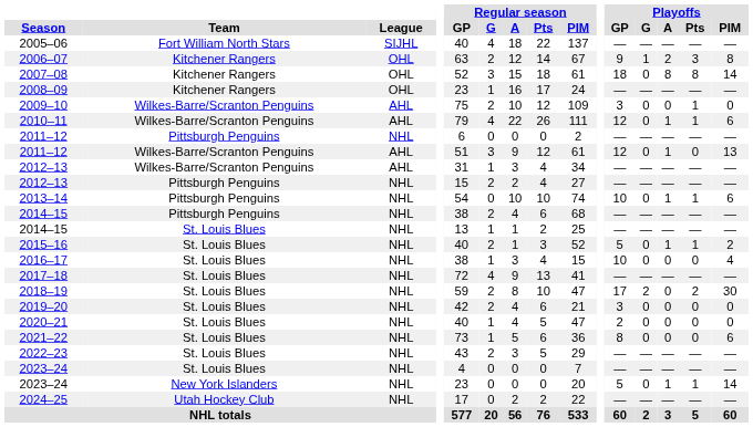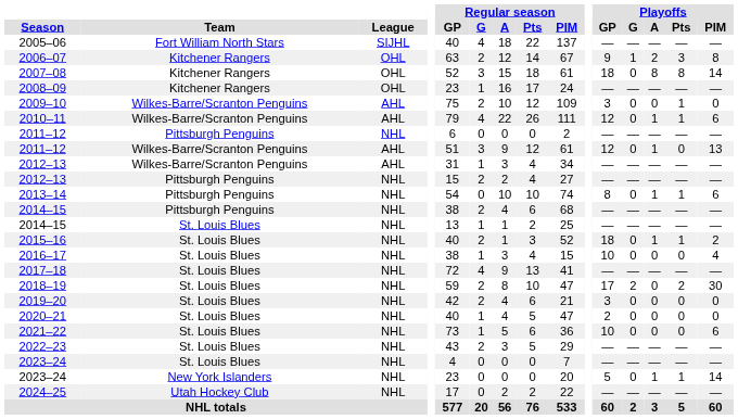 <table border="0" cellpadding="1" cellspacing="0" style="text-align:center; width:60em;">
 <tr style="background:#e0e0e0;">
 <th colspan="3" bgcolor="#ffffff"> </th>
 <th rowspan="99" bgcolor="#ffffff"> </th>
 <th colspan="5"><a href='#'>Regular season</a></th>
 <th rowspan="99" bgcolor="#ffffff"> </th>
 <th colspan="5"><a href='#'>Playoffs</a></th>
 </tr>
 <tr style="background:#e0e0e0;">
 <th><a href='#'>Season</a></th>
 <th>Team</th>
 <th>League</th>
 <th>GP</th>
 <th><a href='#'>G</a></th>
 <th><a href='#'>A</a></th>
 <th><a href='#'>Pts</a></th>
 <th><a href='#'>PIM</a></th>
 <th>GP</th>
 <th>G</th>
 <th>A</th>
 <th>Pts</th>
 <th>PIM</th>
 </tr>
 <tr>
 <td>2005–06</td>
 <td><a href='#'>Fort William North Stars</a></td>
 <td><a href='#'>SIJHL</a></td>
 <td>40</td>
 <td>4</td>
 <td>18</td>
 <td>22</td>
 <td>137</td>
 <td>—</td>
 <td>—</td>
 <td>—</td>
 <td>—</td>
 <td>—</td>
 </tr>
 <tr bgcolor="#f0f0f0">
 <td><a href='#'>2006–07</a></td>
 <td><a href='#'>Kitchener Rangers</a></td>
 <td><a href='#'>OHL</a></td>
 <td>63</td>
 <td>2</td>
 <td>12</td>
 <td>14</td>
 <td>67</td>
 <td>9</td>
 <td>1</td>
 <td>2</td>
 <td>3</td>
 <td>8</td>
 </tr>
 <tr>
 <td><a href='#'>2007–08</a></td>
 <td>Kitchener Rangers</td>
 <td>OHL</td>
 <td>52</td>
 <td>3</td>
 <td>15</td>
 <td>18</td>
 <td>61</td>
 <td>18</td>
 <td>0</td>
 <td>8</td>
 <td>8</td>
 <td>14</td>
 </tr>
 <tr bgcolor="#f0f0f0">
 <td><a href='#'>2008–09</a></td>
 <td>Kitchener Rangers</td>
 <td>OHL</td>
 <td>23</td>
 <td>1</td>
 <td>16</td>
 <td>17</td>
 <td>24</td>
 <td>—</td>
 <td>—</td>
 <td>—</td>
 <td>—</td>
 <td>—</td>
 </tr>
 <tr>
 <td><a href='#'>2009–10</a></td>
 <td><a href='#'>Wilkes-Barre/Scranton Penguins</a></td>
 <td><a href='#'>AHL</a></td>
 <td>75</td>
 <td>2</td>
 <td>10</td>
 <td>12</td>
 <td>109</td>
 <td>3</td>
 <td>0</td>
 <td>0</td>
 <td>1</td>
 <td>0</td>
 </tr>
 <tr bgcolor="#f0f0f0">
 <td><a href='#'>2010–11</a></td>
 <td>Wilkes-Barre/Scranton Penguins</td>
 <td>AHL</td>
 <td>79</td>
 <td>4</td>
 <td>22</td>
 <td>26</td>
 <td>111</td>
 <td>12</td>
 <td>0</td>
 <td>1</td>
 <td>1</td>
 <td>6</td>
 </tr>
 <tr>
 <td><a href='#'>2011–12</a></td>
 <td><a href='#'>Pittsburgh Penguins</a></td>
 <td><a href='#'>NHL</a></td>
 <td>6</td>
 <td>0</td>
 <td>0</td>
 <td>0</td>
 <td>2</td>
 <td>—</td>
 <td>—</td>
 <td>—</td>
 <td>—</td>
 <td>—</td>
 </tr>
 <tr bgcolor="#f0f0f0">
 <td><a href='#'>2011–12</a></td>
 <td>Wilkes-Barre/Scranton Penguins</td>
 <td>AHL</td>
 <td>51</td>
 <td>3</td>
 <td>9</td>
 <td>12</td>
 <td>61</td>
 <td>12</td>
 <td>0</td>
 <td>1</td>
 <td>0</td>
 <td>13</td>
 </tr>
 <tr>
 <td><a href='#'>2012–13</a></td>
 <td>Wilkes-Barre/Scranton Penguins</td>
 <td>AHL</td>
 <td>31</td>
 <td>1</td>
 <td>3</td>
 <td>4</td>
 <td>34</td>
 <td>—</td>
 <td>—</td>
 <td>—</td>
 <td>—</td>
 <td>—</td>
 </tr>
 <tr bgcolor="#f0f0f0">
 <td><a href='#'>2012–13</a></td>
 <td>Pittsburgh Penguins</td>
 <td>NHL</td>
 <td>15</td>
 <td>2</td>
 <td>2</td>
 <td>4</td>
 <td>27</td>
 <td>—</td>
 <td>—</td>
 <td>—</td>
 <td>—</td>
 <td>—</td>
 </tr>
 <tr>
 <td><a href='#'>2013–14</a></td>
 <td>Pittsburgh Penguins</td>
 <td>NHL</td>
 <td>54</td>
 <td>0</td>
 <td>10</td>
 <td>10</td>
 <td>74</td>
-<td>10</td>
+<td>8</td>
 <td>0</td>
 <td>1</td>
 <td>1</td>
 <td>6</td>
 </tr>
 <tr bgcolor="#f0f0f0">
 <td><a href='#'>2014–15</a></td>
 <td>Pittsburgh Penguins</td>
 <td>NHL</td>
 <td>38</td>
 <td>2</td>
 <td>4</td>
 <td>6</td>
 <td>68</td>
 <td>—</td>
 <td>—</td>
 <td>—</td>
 <td>—</td>
 <td>—</td>
 </tr>
 <tr>
 <td>2014–15</td>
 <td><a href='#'>St. Louis Blues</a></td>
 <td>NHL</td>
 <td>13</td>
 <td>1</td>
 <td>1</td>
 <td>2</td>
 <td>25</td>
 <td>—</td>
 <td>—</td>
 <td>—</td>
 <td>—</td>
 <td>—</td>
 </tr>
 <tr bgcolor="#f0f0f0">
 <td><a href='#'>2015–16</a></td>
 <td>St. Louis Blues</td>
 <td>NHL</td>
 <td>40</td>
 <td>2</td>
 <td>1</td>
 <td>3</td>
 <td>52</td>
-<td>5</td>
+<td>18</td>
 <td>0</td>
 <td>1</td>
 <td>1</td>
 <td>2</td>
 </tr>
 <tr>
 <td><a href='#'>2016–17</a></td>
 <td>St. Louis Blues</td>
 <td>NHL</td>
 <td>38</td>
 <td>1</td>
 <td>3</td>
 <td>4</td>
 <td>15</td>
 <td>10</td>
 <td>0</td>
 <td>0</td>
 <td>0</td>
 <td>4</td>
 </tr>
 <tr bgcolor="#f0f0f0">
 <td><a href='#'>2017–18</a></td>
 <td>St. Louis Blues</td>
 <td>NHL</td>
 <td>72</td>
 <td>4</td>
 <td>9</td>
 <td>13</td>
 <td>41</td>
 <td>—</td>
 <td>—</td>
 <td>—</td>
 <td>—</td>
 <td>—</td>
 </tr>
 <tr>
 <td><a href='#'>2018–19</a></td>
 <td>St. Louis Blues</td>
 <td>NHL</td>
 <td>59</td>
 <td>2</td>
 <td>8</td>
 <td>10</td>
 <td>47</td>
 <td>17</td>
 <td>2</td>
 <td>0</td>
 <td>2</td>
 <td>30</td>
 </tr>
 <tr bgcolor="#f0f0f0">
 <td><a href='#'>2019–20</a></td>
 <td>St. Louis Blues</td>
 <td>NHL</td>
 <td>42</td>
 <td>2</td>
 <td>4</td>
 <td>6</td>
 <td>21</td>
 <td>3</td>
 <td>0</td>
 <td>0</td>
 <td>0</td>
 <td>0</td>
 </tr>
 <tr>
 <td><a href='#'>2020–21</a></td>
 <td>St. Louis Blues</td>
 <td>NHL</td>
 <td>40</td>
 <td>1</td>
 <td>4</td>
 <td>5</td>
 <td>47</td>
 <td>2</td>
 <td>0</td>
 <td>0</td>
 <td>0</td>
 <td>0</td>
 </tr>
 <tr bgcolor="#f0f0f0">
 <td><a href='#'>2021–22</a></td>
 <td>St. Louis Blues</td>
 <td>NHL</td>
 <td>73</td>
 <td>1</td>
 <td>5</td>
 <td>6</td>
 <td>36</td>
-<td>8</td>
+<td>10</td>
 <td>0</td>
 <td>0</td>
 <td>0</td>
 <td>6</td>
 </tr>
 <tr>
 <td><a href='#'>2022–23</a></td>
 <td>St. Louis Blues</td>
 <td>NHL</td>
 <td>43</td>
 <td>2</td>
 <td>3</td>
 <td>5</td>
 <td>29</td>
 <td>—</td>
 <td>—</td>
 <td>—</td>
 <td>—</td>
 <td>—</td>
 </tr>
 <tr bgcolor="#f0f0f0">
 <td><a href='#'>2023–24</a></td>
 <td>St. Louis Blues</td>
 <td>NHL</td>
 <td>4</td>
 <td>0</td>
 <td>0</td>
 <td>0</td>
 <td>7</td>
 <td>—</td>
 <td>—</td>
 <td>—</td>
 <td>—</td>
 <td>—</td>
 </tr>
 <tr>
 <td>2023–24</td>
 <td><a href='#'>New York Islanders</a></td>
 <td>NHL</td>
 <td>23</td>
 <td>0</td>
 <td>0</td>
 <td>0</td>
 <td>20</td>
 <td>5</td>
 <td>0</td>
 <td>1</td>
 <td>1</td>
 <td>14</td>
 </tr>
 <tr>
 </tr>
 <tr bgcolor="#f0f0f0">
 <td><a href='#'>2024–25</a></td>
 <td><a href='#'>Utah Hockey Club</a></td>
 <td>NHL</td>
 <td>17</td>
 <td>0</td>
 <td>2</td>
 <td>2</td>
 <td>22</td>
 <td>—</td>
 <td>—</td>
 <td>—</td>
 <td>—</td>
 <td>—</td>
 </tr>
 <tr bgcolor="#e0e0e0">
 <th colspan="3">NHL totals</th>
 <th>577</th>
 <th>20</th>
 <th>56</th>
 <th>76</th>
 <th>533</th>
 <th>60</th>
 <th>2</th>
 <th>3</th>
 <th>5</th>
 <th>60</th>
 </tr>
 </table>
